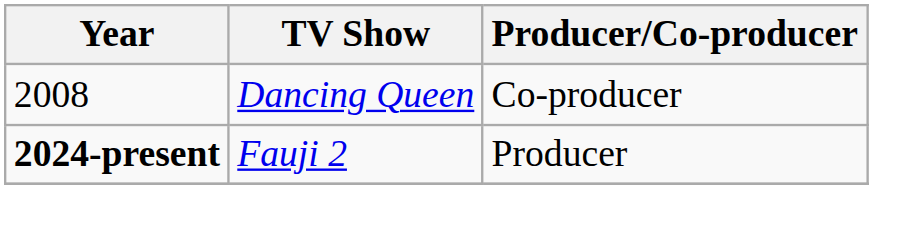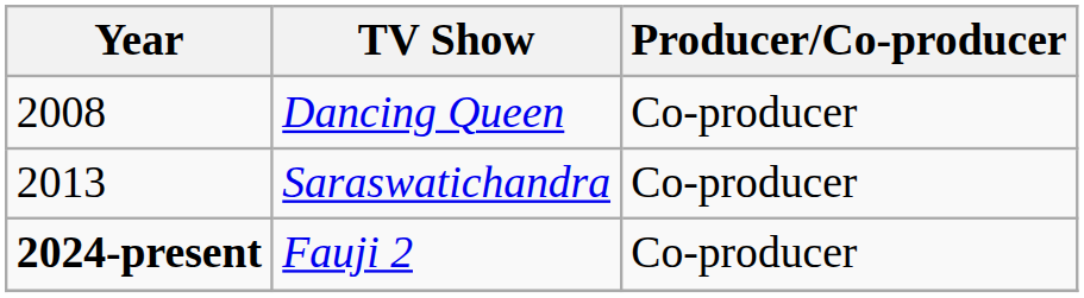 <table class="wikitable sortable">
 <tr>
 <th>Year</th>
 <th>TV Show</th>
 <th>Producer/Co-producer</th>
 </tr>
 <tr>
 <td>2008</td>
 <td><em><a href='#'>Dancing Queen</a></em></td>
 <td>Co-producer</td>
 </tr>
 <tr>
+<td>2013</td>
+<td><em><a href='#'>Saraswatichandra</a></em></td>
+<td>Co-producer</td>
+</tr>
+<tr>
 <td><strong>2024-present</strong></td>
 <td><em><a href='#'>Fauji 2</a></em></td>
-<td>Producer</td>
+<td>Co-producer</td>
 </tr>
 <tr>
 </tr>
 </table>
